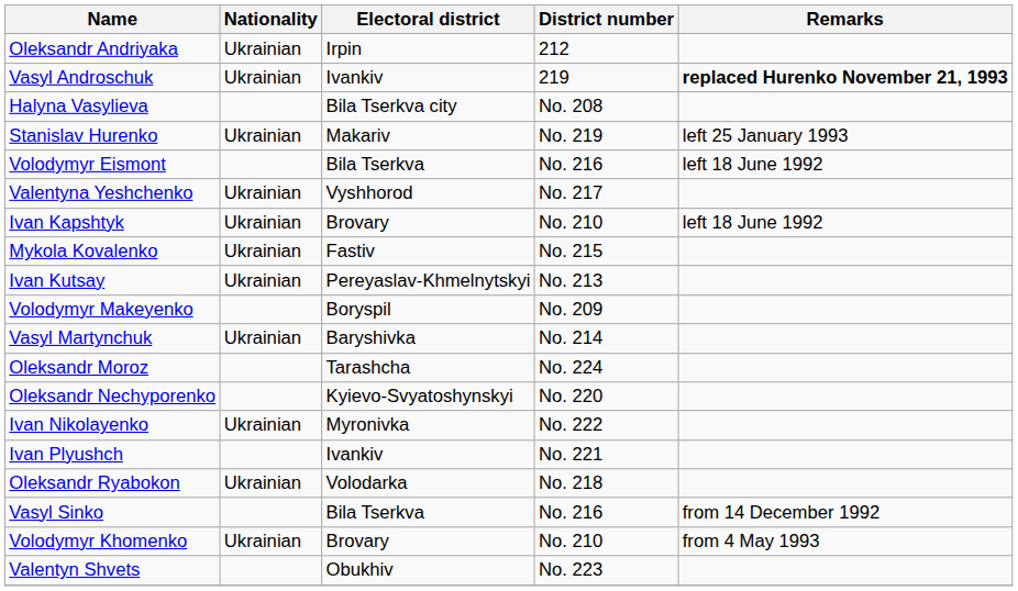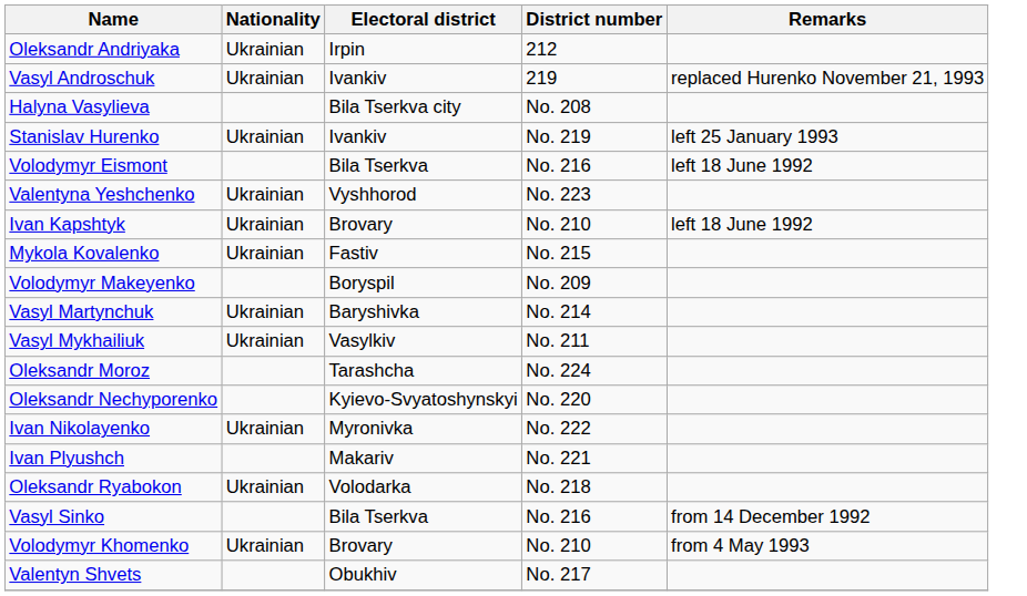 <table class="wikitable standard sortable">
 <tr>
 <th>Name</th>
 <th>Nationality</th>
 <th>Electoral district</th>
 <th>District number</th>
 <th>Remarks</th>
 </tr>
 <tr>
 <td><a href='#'>Oleksandr Andriyaka</a></td>
 <td>Ukrainian</td>
 <td>Irpin</td>
 <td>212</td>
 <td></td>
 </tr>
 <tr>
 <td><a href='#'>Vasyl Androschuk</a></td>
 <td>Ukrainian</td>
 <td>Ivankiv</td>
 <td>219</td>
-<td><strong>replaced Hurenko November 21, 1993</strong></td>
+<td>replaced Hurenko November 21, 1993</td>
 </tr>
 <tr>
 <td><a href='#'>Halyna Vasylieva</a></td>
 <td></td>
 <td>Bila Tserkva city</td>
 <td>No. 208</td>
 <td></td>
 </tr>
 <tr>
 <td><a href='#'>Stanislav Hurenko</a></td>
 <td>Ukrainian</td>
-<td>Makariv</td>
+<td>Ivankiv</td>
 <td>No. 219</td>
 <td>left 25 January 1993</td>
 </tr>
 <tr>
 <td><a href='#'>Volodymyr Eismont</a></td>
 <td></td>
 <td>Bila Tserkva</td>
 <td>No. 216</td>
 <td>left 18 June 1992</td>
 </tr>
 <tr>
 <td><a href='#'>Valentyna Yeshchenko</a></td>
 <td>Ukrainian</td>
 <td>Vyshhorod</td>
-<td>No. 217</td>
+<td>No. 223</td>
 <td></td>
 </tr>
 <tr>
 <td><a href='#'>Ivan Kapshtyk</a></td>
 <td>Ukrainian</td>
 <td>Brovary</td>
 <td>No. 210</td>
 <td>left 18 June 1992</td>
 </tr>
 <tr>
 <td><a href='#'>Mykola Kovalenko</a></td>
 <td>Ukrainian</td>
 <td>Fastiv</td>
 <td>No. 215</td>
 <td></td>
 </tr>
 <tr>
-<td><a href='#'>Ivan Kutsay</a></td>
-<td>Ukrainian</td>
-<td>Pereyaslav-Khmelnytskyi</td>
-<td>No. 213</td>
-<td></td>
-</tr>
-<tr>
 <td><a href='#'>Volodymyr Makeyenko</a></td>
 <td></td>
 <td>Boryspil</td>
 <td>No. 209</td>
 <td></td>
 </tr>
 <tr>
 <td><a href='#'>Vasyl Martynchuk</a></td>
 <td>Ukrainian</td>
 <td>Baryshivka</td>
 <td>No. 214</td>
+<td></td>
+</tr>
+<tr>
+<td><a href='#'>Vasyl Mykhailiuk</a></td>
+<td>Ukrainian</td>
+<td>Vasylkiv</td>
+<td>No. 211</td>
 <td></td>
 </tr>
 <tr>
 <td><a href='#'>Oleksandr Moroz</a></td>
 <td></td>
 <td>Tarashcha</td>
 <td>No. 224</td>
 <td></td>
 </tr>
 <tr>
 <td><a href='#'>Oleksandr Nechyporenko</a></td>
 <td></td>
 <td>Kyievo-Svyatoshynskyi</td>
 <td>No. 220</td>
 <td></td>
 </tr>
 <tr>
 <td><a href='#'>Ivan Nikolayenko</a></td>
 <td>Ukrainian</td>
 <td>Myronivka</td>
 <td>No. 222</td>
 <td></td>
 </tr>
 <tr>
 <td><a href='#'>Ivan Plyushch</a></td>
 <td></td>
-<td>Ivankiv</td>
+<td>Makariv</td>
 <td>No. 221</td>
 <td></td>
 </tr>
 <tr>
 <td><a href='#'>Oleksandr Ryabokon</a></td>
 <td>Ukrainian</td>
 <td>Volodarka</td>
 <td>No. 218</td>
 <td></td>
 </tr>
 <tr>
 <td><a href='#'>Vasyl Sinko</a></td>
 <td></td>
 <td>Bila Tserkva</td>
 <td>No. 216</td>
 <td>from 14 December 1992</td>
 </tr>
 <tr>
 <td><a href='#'>Volodymyr Khomenko</a></td>
 <td>Ukrainian</td>
 <td>Brovary</td>
 <td>No. 210</td>
 <td>from 4 May 1993</td>
 </tr>
 <tr>
 <td><a href='#'>Valentyn Shvets</a></td>
 <td></td>
 <td>Obukhiv</td>
-<td>No. 223</td>
+<td>No. 217</td>
 <td></td>
 </tr>
 <tr>
 </tr>
 </table>
